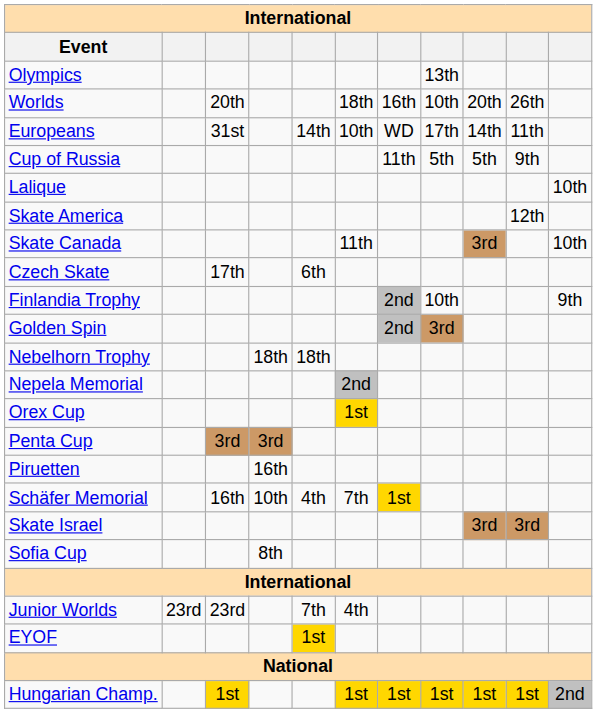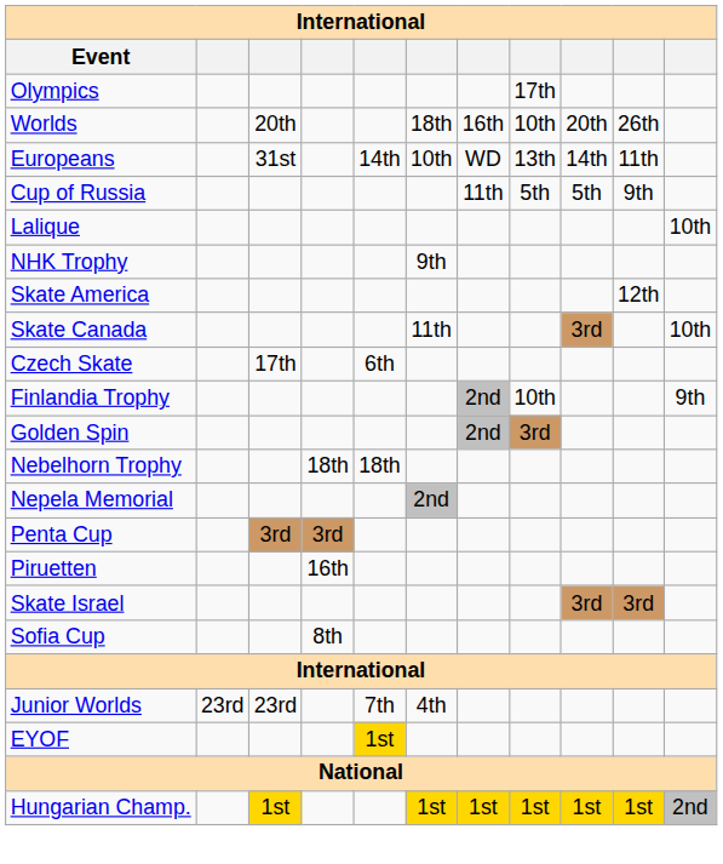 <table class="wikitable" style="text-align:center">
 <tr>
 <th style="background-color: #ffdead; " colspan=11 align=center>International</th>
 </tr>
 <tr>
 <th>Event</th>
 <th></th>
 <th></th>
 <th></th>
 <th></th>
 <th></th>
 <th></th>
 <th></th>
 <th></th>
 <th></th>
 <th></th>
 </tr>
 <tr>
 <td align=left><a href='#'>Olympics</a></td>
 <td></td>
 <td></td>
 <td></td>
 <td></td>
 <td></td>
 <td></td>
-<td>13th</td>
+<td>17th</td>
 <td></td>
 <td></td>
 <td></td>
 </tr>
 <tr>
 <td align=left><a href='#'>Worlds</a></td>
 <td></td>
 <td>20th</td>
 <td></td>
 <td></td>
 <td>18th</td>
 <td>16th</td>
 <td>10th</td>
 <td>20th</td>
 <td>26th</td>
 <td></td>
 </tr>
 <tr>
 <td align=left><a href='#'>Europeans</a></td>
 <td></td>
 <td>31st</td>
 <td></td>
 <td>14th</td>
 <td>10th</td>
 <td>WD</td>
-<td>17th</td>
+<td>13th</td>
 <td>14th</td>
 <td>11th</td>
 <td></td>
 </tr>
 <tr>
 <td align=left> <a href='#'>Cup of Russia</a></td>
 <td></td>
 <td></td>
 <td></td>
 <td></td>
 <td></td>
 <td>11th</td>
 <td>5th</td>
 <td>5th</td>
 <td>9th</td>
 <td></td>
 </tr>
 <tr>
 <td align=left> <a href='#'>Lalique</a></td>
 <td></td>
 <td></td>
 <td></td>
 <td></td>
 <td></td>
 <td></td>
 <td></td>
 <td></td>
 <td></td>
 <td>10th</td>
+</tr>
+<tr>
+<td align=left> <a href='#'>NHK Trophy</a></td>
+<td></td>
+<td></td>
+<td></td>
+<td></td>
+<td>9th</td>
+<td></td>
+<td></td>
+<td></td>
+<td></td>
+<td></td>
 </tr>
 <tr>
 <td align=left> <a href='#'>Skate America</a></td>
 <td></td>
 <td></td>
 <td></td>
 <td></td>
 <td></td>
 <td></td>
 <td></td>
 <td></td>
 <td>12th</td>
 <td></td>
 </tr>
 <tr>
 <td align=left> <a href='#'>Skate Canada</a></td>
 <td></td>
 <td></td>
 <td></td>
 <td></td>
 <td>11th</td>
 <td></td>
 <td></td>
 <td bgcolor=cc9966>3rd</td>
 <td></td>
 <td>10th</td>
 </tr>
 <tr>
 <td align=left><a href='#'>Czech Skate</a></td>
 <td></td>
 <td>17th</td>
 <td></td>
 <td>6th</td>
 <td></td>
 <td></td>
 <td></td>
 <td></td>
 <td></td>
 <td></td>
 </tr>
 <tr>
 <td align=left><a href='#'>Finlandia Trophy</a></td>
 <td></td>
 <td></td>
 <td></td>
 <td></td>
 <td></td>
 <td bgcolor=silver>2nd</td>
 <td>10th</td>
 <td></td>
 <td></td>
 <td>9th</td>
 </tr>
 <tr>
 <td align=left><a href='#'>Golden Spin</a></td>
 <td></td>
 <td></td>
 <td></td>
 <td></td>
 <td></td>
 <td bgcolor=silver>2nd</td>
 <td bgcolor=cc9966>3rd</td>
 <td></td>
 <td></td>
 <td></td>
 </tr>
 <tr>
 <td align=left><a href='#'>Nebelhorn Trophy</a></td>
 <td></td>
 <td></td>
 <td>18th</td>
 <td>18th</td>
 <td></td>
 <td></td>
 <td></td>
 <td></td>
 <td></td>
 <td></td>
 </tr>
 <tr>
 <td align=left><a href='#'>Nepela Memorial</a></td>
 <td></td>
 <td></td>
 <td></td>
 <td></td>
 <td bgcolor=silver>2nd</td>
 <td></td>
 <td></td>
 <td></td>
 <td></td>
 <td></td>
 </tr>
 <tr>
-<td align=left><a href='#'>Orex Cup</a></td>
-<td></td>
-<td></td>
-<td></td>
-<td></td>
-<td bgcolor=gold>1st</td>
-<td></td>
-<td></td>
-<td></td>
-<td></td>
-<td></td>
-</tr>
-<tr>
 <td align=left><a href='#'>Penta Cup</a></td>
 <td></td>
 <td bgcolor=cc9966>3rd</td>
 <td bgcolor=cc9966>3rd</td>
 <td></td>
 <td></td>
 <td></td>
 <td></td>
 <td></td>
 <td></td>
 <td></td>
 </tr>
 <tr>
 <td align=left><a href='#'>Piruetten</a></td>
 <td></td>
 <td></td>
 <td>16th</td>
 <td></td>
 <td></td>
 <td></td>
-<td></td>
-<td></td>
-<td></td>
-<td></td>
-</tr>
-<tr>
-<td align=left><a href='#'>Schäfer Memorial</a></td>
-<td></td>
-<td>16th</td>
-<td>10th</td>
-<td>4th</td>
-<td>7th</td>
-<td bgcolor=gold>1st</td>
 <td></td>
 <td></td>
 <td></td>
 <td></td>
 </tr>
 <tr>
 <td align=left><a href='#'>Skate Israel</a></td>
 <td></td>
 <td></td>
 <td></td>
 <td></td>
 <td></td>
 <td></td>
 <td></td>
 <td bgcolor=cc9966>3rd</td>
 <td bgcolor=cc9966>3rd</td>
 <td></td>
 </tr>
 <tr>
 <td align=left><a href='#'>Sofia Cup</a></td>
 <td></td>
 <td></td>
 <td>8th</td>
 <td></td>
 <td></td>
 <td></td>
 <td></td>
 <td></td>
 <td></td>
 <td></td>
 </tr>
 <tr>
 <th style="background-color: #ffdead; " colspan=11 align=center>International</th>
 </tr>
 <tr>
 <td align=left><a href='#'>Junior Worlds</a></td>
 <td>23rd</td>
 <td>23rd</td>
 <td></td>
 <td>7th</td>
 <td>4th</td>
 <td></td>
 <td></td>
 <td></td>
 <td></td>
 <td></td>
 </tr>
 <tr>
 <td align=left><a href='#'>EYOF</a></td>
 <td></td>
 <td></td>
 <td></td>
 <td bgcolor=gold>1st</td>
 <td></td>
 <td></td>
 <td></td>
 <td></td>
 <td></td>
 <td></td>
 </tr>
 <tr>
 <th style="background-color: #ffdead; " colspan=11 align=center>National</th>
 </tr>
 <tr>
 <td align=left><a href='#'>Hungarian Champ.</a></td>
 <td></td>
 <td bgcolor=gold>1st</td>
 <td></td>
 <td></td>
 <td bgcolor=gold>1st</td>
 <td bgcolor=gold>1st</td>
 <td bgcolor=gold>1st</td>
 <td bgcolor=gold>1st</td>
 <td bgcolor=gold>1st</td>
 <td bgcolor=silver>2nd</td>
 </tr>
 </table>
